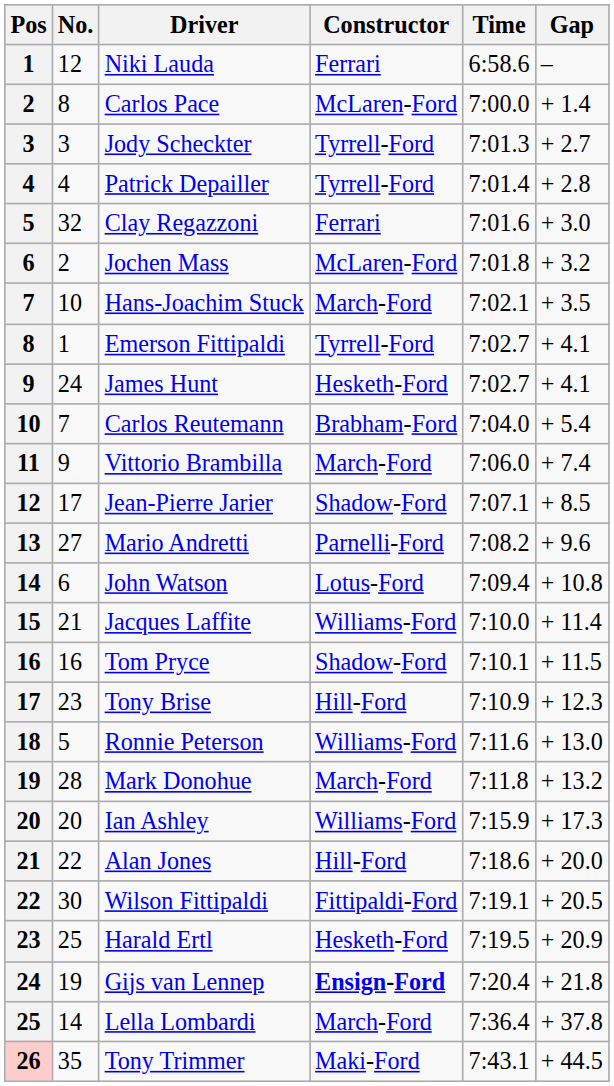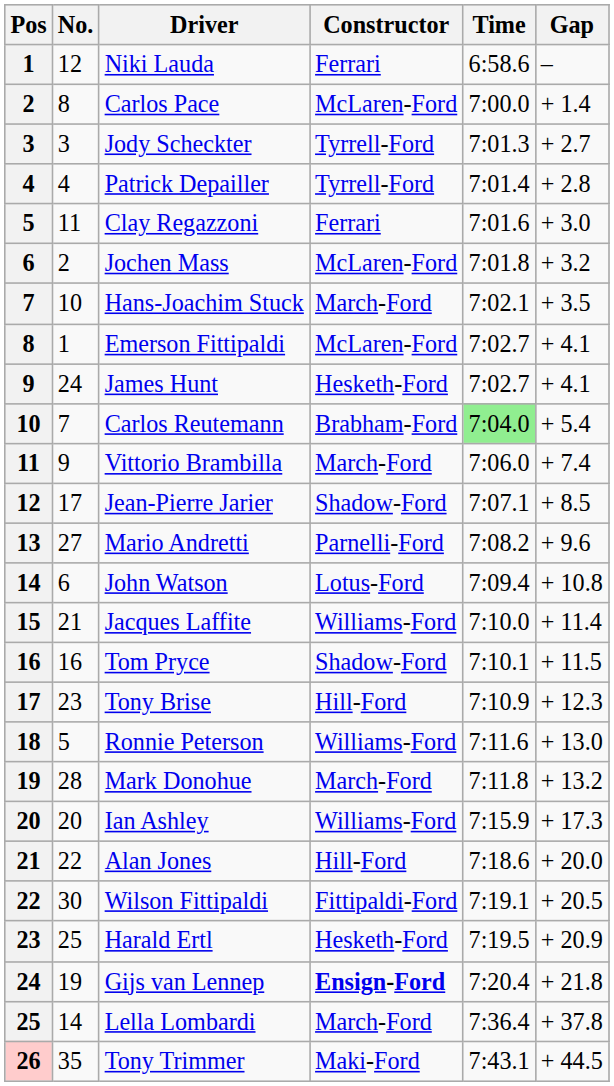 <table class="wikitable sortable" style="font-size: 95%;">
 <tr>
 <th>Pos</th>
 <th>No.</th>
 <th>Driver</th>
 <th>Constructor</th>
 <th>Time</th>
 <th>Gap</th>
 </tr>
 <tr>
 <th>1</th>
 <td>12</td>
 <td> <a href='#'>Niki Lauda</a></td>
 <td><a href='#'>Ferrari</a></td>
 <td>6:58.6</td>
 <td>–</td>
 </tr>
 <tr>
 <th>2</th>
 <td>8</td>
 <td> <a href='#'>Carlos Pace</a></td>
 <td><a href='#'>McLaren</a>-<a href='#'>Ford</a></td>
 <td>7:00.0</td>
 <td>+ 1.4</td>
 </tr>
 <tr>
 <th>3</th>
 <td>3</td>
 <td> <a href='#'>Jody Scheckter</a></td>
 <td><a href='#'>Tyrrell</a>-<a href='#'>Ford</a></td>
 <td>7:01.3</td>
 <td>+ 2.7</td>
 </tr>
 <tr>
 <th>4</th>
 <td>4</td>
 <td> <a href='#'>Patrick Depailler</a></td>
 <td><a href='#'>Tyrrell</a>-<a href='#'>Ford</a></td>
 <td>7:01.4</td>
 <td>+ 2.8</td>
 </tr>
 <tr>
 <th>5</th>
-<td>32</td>
+<td>11</td>
 <td> <a href='#'>Clay Regazzoni</a></td>
 <td><a href='#'>Ferrari</a></td>
 <td>7:01.6</td>
 <td>+ 3.0</td>
 </tr>
 <tr>
 <th>6</th>
 <td>2</td>
 <td> <a href='#'>Jochen Mass</a></td>
 <td><a href='#'>McLaren</a>-<a href='#'>Ford</a></td>
 <td>7:01.8</td>
 <td>+ 3.2</td>
 </tr>
 <tr>
 <th>7</th>
 <td>10</td>
 <td> <a href='#'>Hans-Joachim Stuck</a></td>
 <td><a href='#'>March</a>-<a href='#'>Ford</a></td>
 <td>7:02.1</td>
 <td>+ 3.5</td>
 </tr>
 <tr>
 <th>8</th>
 <td>1</td>
 <td> <a href='#'>Emerson Fittipaldi</a></td>
-<td><a href='#'>Tyrrell</a>-<a href='#'>Ford</a></td>
+<td><a href='#'>McLaren</a>-<a href='#'>Ford</a></td>
 <td>7:02.7</td>
 <td>+ 4.1</td>
 </tr>
 <tr>
 <th>9</th>
 <td>24</td>
 <td> <a href='#'>James Hunt</a></td>
 <td><a href='#'>Hesketh</a>-<a href='#'>Ford</a></td>
 <td>7:02.7</td>
 <td>+ 4.1</td>
 </tr>
 <tr>
 <th>10</th>
 <td>7</td>
 <td> <a href='#'>Carlos Reutemann</a></td>
 <td><a href='#'>Brabham</a>-<a href='#'>Ford</a></td>
-<td>7:04.0</td>
+<td style="background: lightgreen;">7:04.0</td>
 <td>+ 5.4</td>
 </tr>
 <tr>
 <th>11</th>
 <td>9</td>
 <td> <a href='#'>Vittorio Brambilla</a></td>
 <td><a href='#'>March</a>-<a href='#'>Ford</a></td>
 <td>7:06.0</td>
 <td>+ 7.4</td>
 </tr>
 <tr>
 <th>12</th>
 <td>17</td>
 <td> <a href='#'>Jean-Pierre Jarier</a></td>
 <td><a href='#'>Shadow</a>-<a href='#'>Ford</a></td>
 <td>7:07.1</td>
 <td>+ 8.5</td>
 </tr>
 <tr>
 <th>13</th>
 <td>27</td>
 <td> <a href='#'>Mario Andretti</a></td>
 <td><a href='#'>Parnelli</a>-<a href='#'>Ford</a></td>
 <td>7:08.2</td>
 <td>+ 9.6</td>
 </tr>
 <tr>
 <th>14</th>
 <td>6</td>
 <td> <a href='#'>John Watson</a></td>
 <td><a href='#'>Lotus</a>-<a href='#'>Ford</a></td>
 <td>7:09.4</td>
 <td>+ 10.8</td>
 </tr>
 <tr>
 <th>15</th>
 <td>21</td>
 <td> <a href='#'>Jacques Laffite</a></td>
 <td><a href='#'>Williams</a>-<a href='#'>Ford</a></td>
 <td>7:10.0</td>
 <td>+ 11.4</td>
 </tr>
 <tr>
 <th>16</th>
 <td>16</td>
 <td> <a href='#'>Tom Pryce</a></td>
 <td><a href='#'>Shadow</a>-<a href='#'>Ford</a></td>
 <td>7:10.1</td>
 <td>+ 11.5</td>
 </tr>
 <tr>
 <th>17</th>
 <td>23</td>
 <td> <a href='#'>Tony Brise</a></td>
 <td><a href='#'>Hill</a>-<a href='#'>Ford</a></td>
 <td>7:10.9</td>
 <td>+ 12.3</td>
 </tr>
 <tr>
 <th>18</th>
 <td>5</td>
 <td> <a href='#'>Ronnie Peterson</a></td>
 <td><a href='#'>Williams</a>-<a href='#'>Ford</a></td>
 <td>7:11.6</td>
 <td>+ 13.0</td>
 </tr>
 <tr>
 <th>19</th>
 <td>28</td>
 <td> <a href='#'>Mark Donohue</a></td>
 <td><a href='#'>March</a>-<a href='#'>Ford</a></td>
 <td>7:11.8</td>
 <td>+ 13.2</td>
 </tr>
 <tr>
 <th>20</th>
 <td>20</td>
 <td> <a href='#'>Ian Ashley</a></td>
 <td><a href='#'>Williams</a>-<a href='#'>Ford</a></td>
 <td>7:15.9</td>
 <td>+ 17.3</td>
 </tr>
 <tr>
 <th>21</th>
 <td>22</td>
 <td> <a href='#'>Alan Jones</a></td>
 <td><a href='#'>Hill</a>-<a href='#'>Ford</a></td>
 <td>7:18.6</td>
 <td>+ 20.0</td>
 </tr>
 <tr>
 <th>22</th>
 <td>30</td>
 <td> <a href='#'>Wilson Fittipaldi</a></td>
 <td><a href='#'>Fittipaldi</a>-<a href='#'>Ford</a></td>
 <td>7:19.1</td>
 <td>+ 20.5</td>
 </tr>
 <tr>
 <th>23</th>
 <td>25</td>
 <td> <a href='#'>Harald Ertl</a></td>
 <td><a href='#'>Hesketh</a>-<a href='#'>Ford</a></td>
 <td>7:19.5</td>
 <td>+ 20.9</td>
 </tr>
 <tr>
 <th>24</th>
 <td>19</td>
 <td> <a href='#'>Gijs van Lennep</a></td>
 <td><strong><a href='#'>Ensign</a>-<a href='#'>Ford</a></strong></td>
 <td>7:20.4</td>
 <td>+ 21.8</td>
 </tr>
 <tr>
 <th>25</th>
 <td>14</td>
 <td> <a href='#'>Lella Lombardi</a></td>
 <td><a href='#'>March</a>-<a href='#'>Ford</a></td>
 <td>7:36.4</td>
 <td>+ 37.8</td>
 </tr>
 <tr>
 <th style="background:#ffcccc;">26</th>
 <td>35</td>
 <td> <a href='#'>Tony Trimmer</a></td>
 <td><a href='#'>Maki</a>-<a href='#'>Ford</a></td>
 <td>7:43.1</td>
 <td>+ 44.5</td>
 </tr>
 </table>
